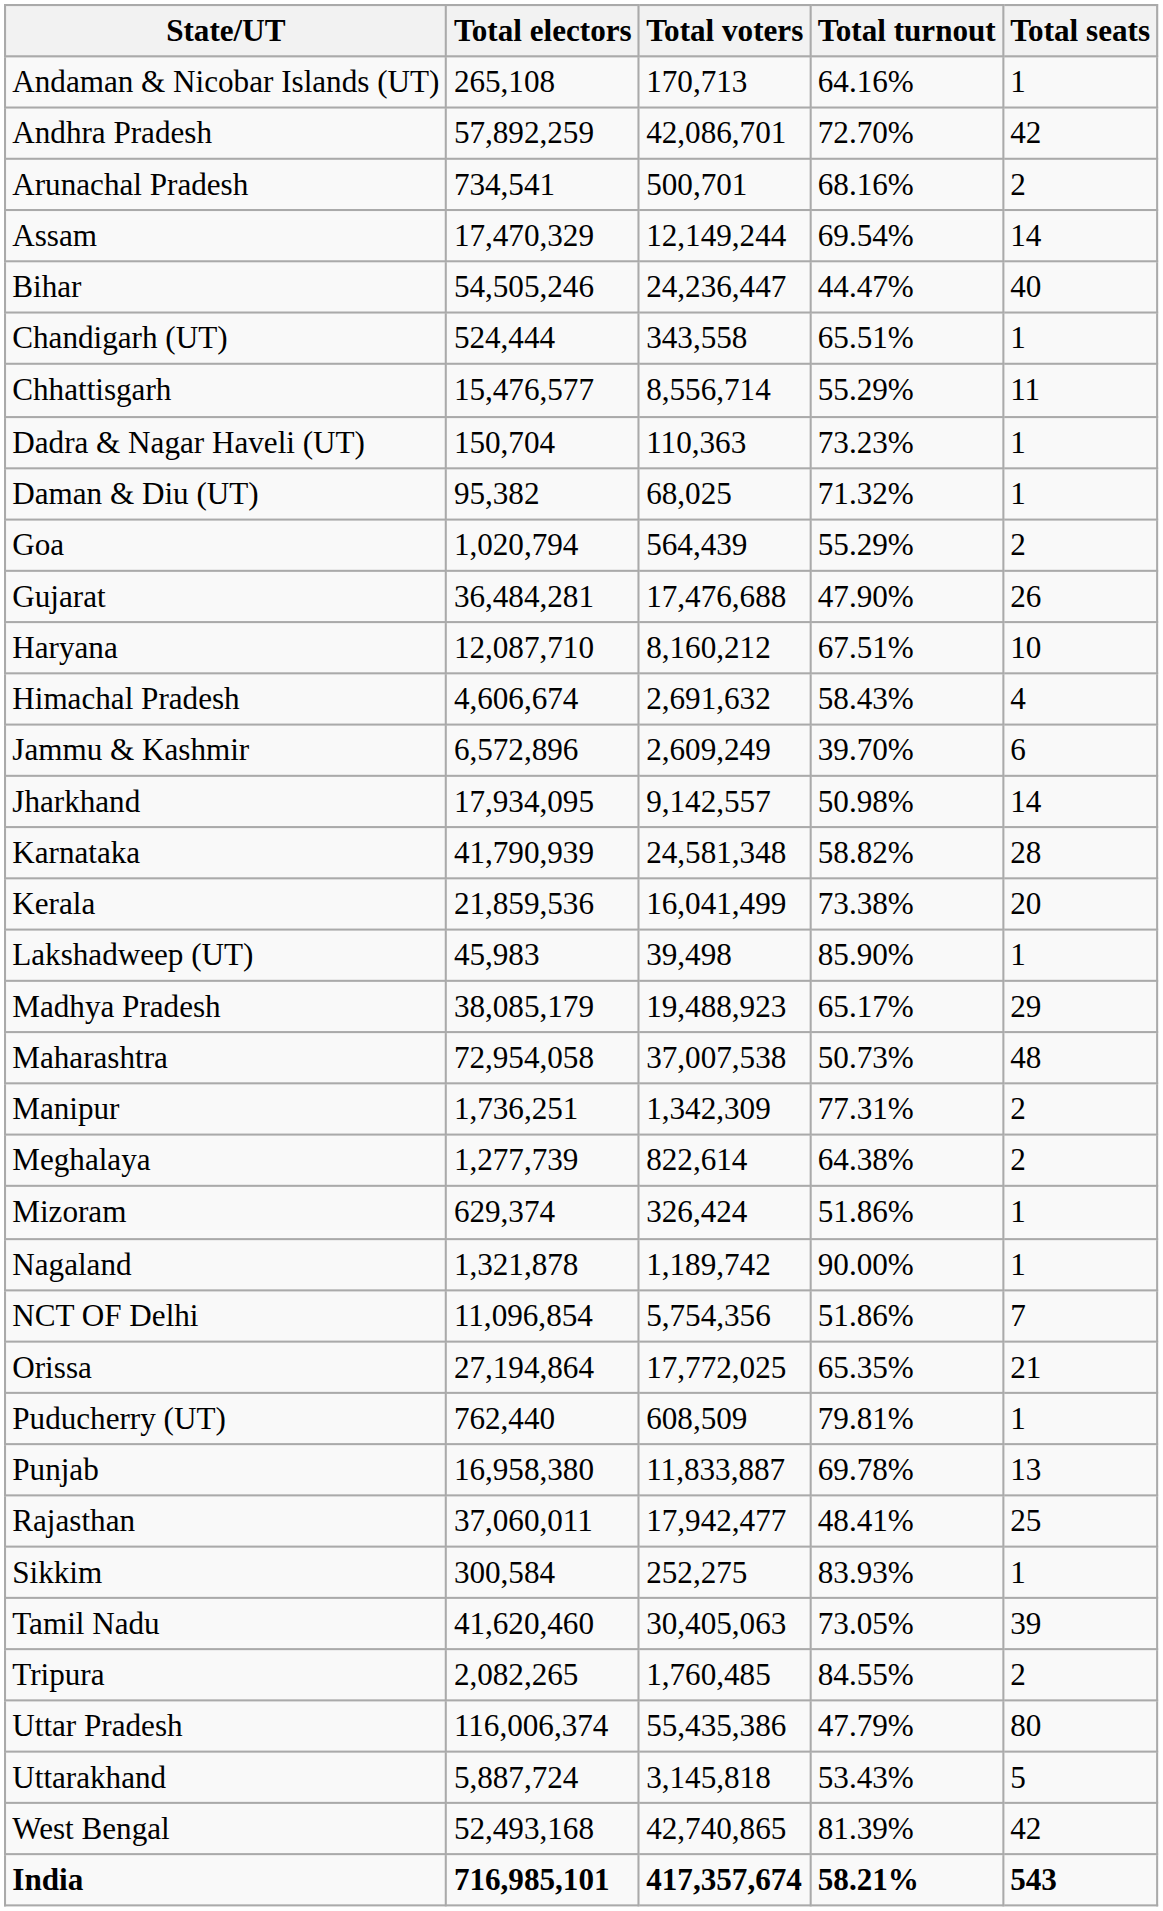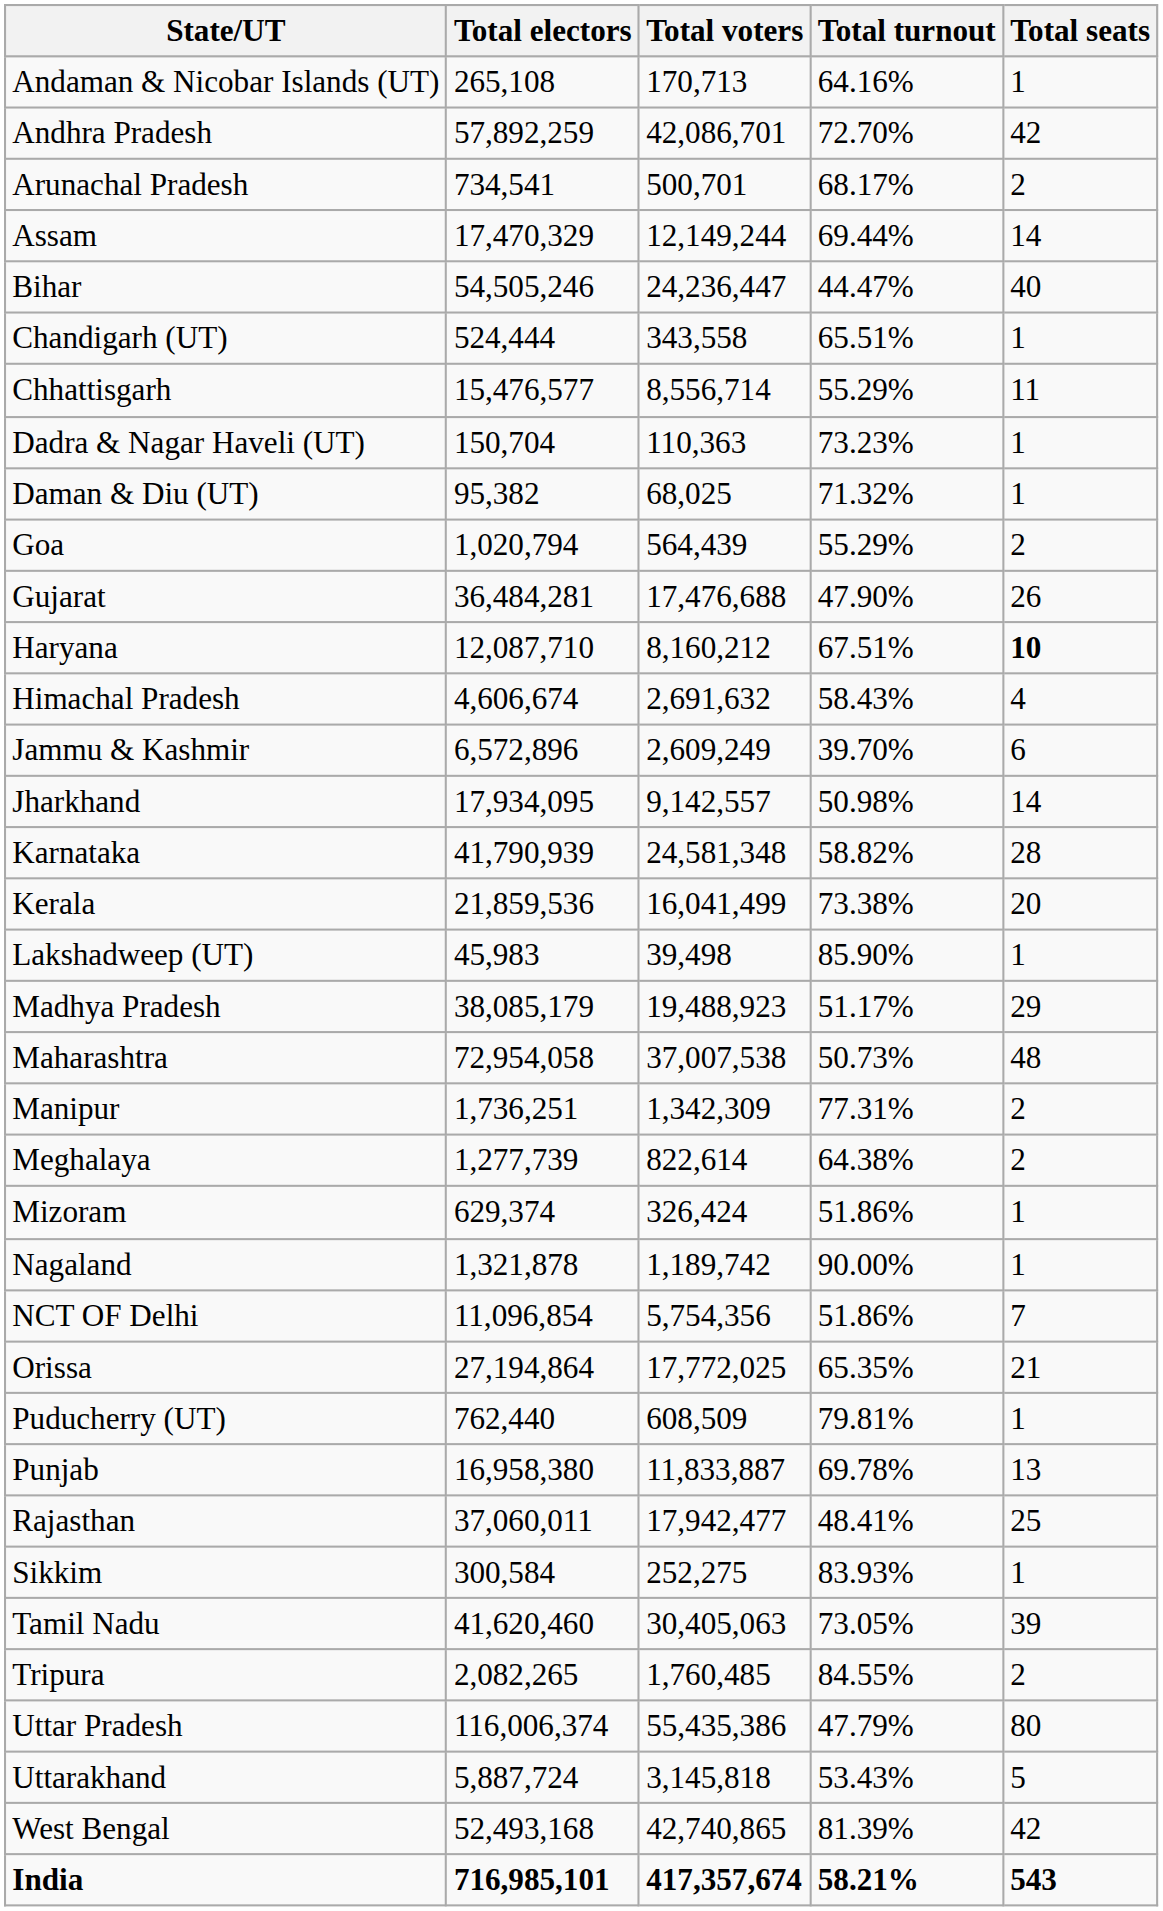 <table class="wikitable sortable" style="font-size:95%;">
 <tr style="background:#ccc; text-align:center;">
 <th>State/UT</th>
 <th>Total electors</th>
 <th>Total voters</th>
 <th>Total turnout</th>
 <th>Total seats</th>
 </tr>
 <tr>
 <td>Andaman & Nicobar Islands (UT)</td>
 <td>265,108</td>
 <td>170,713</td>
 <td>64.16%</td>
 <td>1</td>
 </tr>
 <tr>
 <td>Andhra Pradesh</td>
 <td>57,892,259</td>
 <td>42,086,701</td>
 <td>72.70%</td>
 <td>42</td>
 </tr>
 <tr>
 <td>Arunachal Pradesh</td>
 <td>734,541</td>
 <td>500,701</td>
-<td>68.16%</td>
+<td>68.17%</td>
 <td>2</td>
 </tr>
 <tr>
 <td>Assam</td>
 <td>17,470,329</td>
 <td>12,149,244</td>
-<td>69.54%</td>
+<td>69.44%</td>
 <td>14</td>
 </tr>
 <tr>
 <td>Bihar</td>
 <td>54,505,246</td>
 <td>24,236,447</td>
 <td>44.47%</td>
 <td>40</td>
 </tr>
 <tr>
 <td>Chandigarh (UT)</td>
 <td>524,444</td>
 <td>343,558</td>
 <td>65.51%</td>
 <td>1</td>
 </tr>
 <tr>
 <td>Chhattisgarh</td>
 <td>15,476,577</td>
 <td>8,556,714</td>
 <td>55.29%</td>
 <td>11</td>
 </tr>
 <tr>
 <td>Dadra & Nagar Haveli (UT)</td>
 <td>150,704</td>
 <td>110,363</td>
 <td>73.23%</td>
 <td>1</td>
 </tr>
 <tr>
 <td>Daman & Diu (UT)</td>
 <td>95,382</td>
 <td>68,025</td>
 <td>71.32%</td>
 <td>1</td>
 </tr>
 <tr>
 <td>Goa</td>
 <td>1,020,794</td>
 <td>564,439</td>
 <td>55.29%</td>
 <td>2</td>
 </tr>
 <tr>
 <td>Gujarat</td>
 <td>36,484,281</td>
 <td>17,476,688</td>
 <td>47.90%</td>
 <td>26</td>
 </tr>
 <tr>
 <td>Haryana</td>
 <td>12,087,710</td>
 <td>8,160,212</td>
 <td>67.51%</td>
-<td>10</td>
+<td><strong>10</strong></td>
 </tr>
 <tr>
 <td>Himachal Pradesh</td>
 <td>4,606,674</td>
 <td>2,691,632</td>
 <td>58.43%</td>
 <td>4</td>
 </tr>
 <tr>
 <td>Jammu & Kashmir</td>
 <td>6,572,896</td>
 <td>2,609,249</td>
 <td>39.70%</td>
 <td>6</td>
 </tr>
 <tr>
 <td>Jharkhand</td>
 <td>17,934,095</td>
 <td>9,142,557</td>
 <td>50.98%</td>
 <td>14</td>
 </tr>
 <tr>
 <td>Karnataka</td>
 <td>41,790,939</td>
 <td>24,581,348</td>
 <td>58.82%</td>
 <td>28</td>
 </tr>
 <tr>
 <td>Kerala</td>
 <td>21,859,536</td>
 <td>16,041,499</td>
 <td>73.38%</td>
 <td>20</td>
 </tr>
 <tr>
 <td>Lakshadweep (UT)</td>
 <td>45,983</td>
 <td>39,498</td>
 <td>85.90%</td>
 <td>1</td>
 </tr>
 <tr>
 <td>Madhya Pradesh</td>
 <td>38,085,179</td>
 <td>19,488,923</td>
-<td>65.17%</td>
+<td>51.17%</td>
 <td>29</td>
 </tr>
 <tr>
 <td>Maharashtra</td>
 <td>72,954,058</td>
 <td>37,007,538</td>
 <td>50.73%</td>
 <td>48</td>
 </tr>
 <tr>
 <td>Manipur</td>
 <td>1,736,251</td>
 <td>1,342,309</td>
 <td>77.31%</td>
 <td>2</td>
 </tr>
 <tr>
 <td>Meghalaya</td>
 <td>1,277,739</td>
 <td>822,614</td>
 <td>64.38%</td>
 <td>2</td>
 </tr>
 <tr>
 <td>Mizoram</td>
 <td>629,374</td>
 <td>326,424</td>
 <td>51.86%</td>
 <td>1</td>
 </tr>
 <tr>
 <td>Nagaland</td>
 <td>1,321,878</td>
 <td>1,189,742</td>
 <td>90.00%</td>
 <td>1</td>
 </tr>
 <tr>
 <td>NCT OF Delhi</td>
 <td>11,096,854</td>
 <td>5,754,356</td>
 <td>51.86%</td>
 <td>7</td>
 </tr>
 <tr>
 <td>Orissa</td>
 <td>27,194,864</td>
 <td>17,772,025</td>
 <td>65.35%</td>
 <td>21</td>
 </tr>
 <tr>
 <td>Puducherry (UT)</td>
 <td>762,440</td>
 <td>608,509</td>
 <td>79.81%</td>
 <td>1</td>
 </tr>
 <tr>
 <td>Punjab</td>
 <td>16,958,380</td>
 <td>11,833,887</td>
 <td>69.78%</td>
 <td>13</td>
 </tr>
 <tr>
 <td>Rajasthan</td>
 <td>37,060,011</td>
 <td>17,942,477</td>
 <td>48.41%</td>
 <td>25</td>
 </tr>
 <tr>
 <td>Sikkim</td>
 <td>300,584</td>
 <td>252,275</td>
 <td>83.93%</td>
 <td>1</td>
 </tr>
 <tr>
 <td>Tamil Nadu</td>
 <td>41,620,460</td>
 <td>30,405,063</td>
 <td>73.05%</td>
 <td>39</td>
 </tr>
 <tr>
 <td>Tripura</td>
 <td>2,082,265</td>
 <td>1,760,485</td>
 <td>84.55%</td>
 <td>2</td>
 </tr>
 <tr>
 <td>Uttar Pradesh</td>
 <td>116,006,374</td>
 <td>55,435,386</td>
 <td>47.79%</td>
 <td>80</td>
 </tr>
 <tr>
 <td>Uttarakhand</td>
 <td>5,887,724</td>
 <td>3,145,818</td>
 <td>53.43%</td>
 <td>5</td>
 </tr>
 <tr>
 <td>West Bengal</td>
 <td>52,493,168</td>
 <td>42,740,865</td>
 <td>81.39%</td>
 <td>42</td>
 </tr>
 <tr>
 <td><strong>India</strong></td>
 <td><strong>716,985,101</strong></td>
 <td><strong>417,357,674</strong></td>
 <td><strong>58.21%</strong></td>
 <td><strong>543</strong></td>
 </tr>
 </table>
